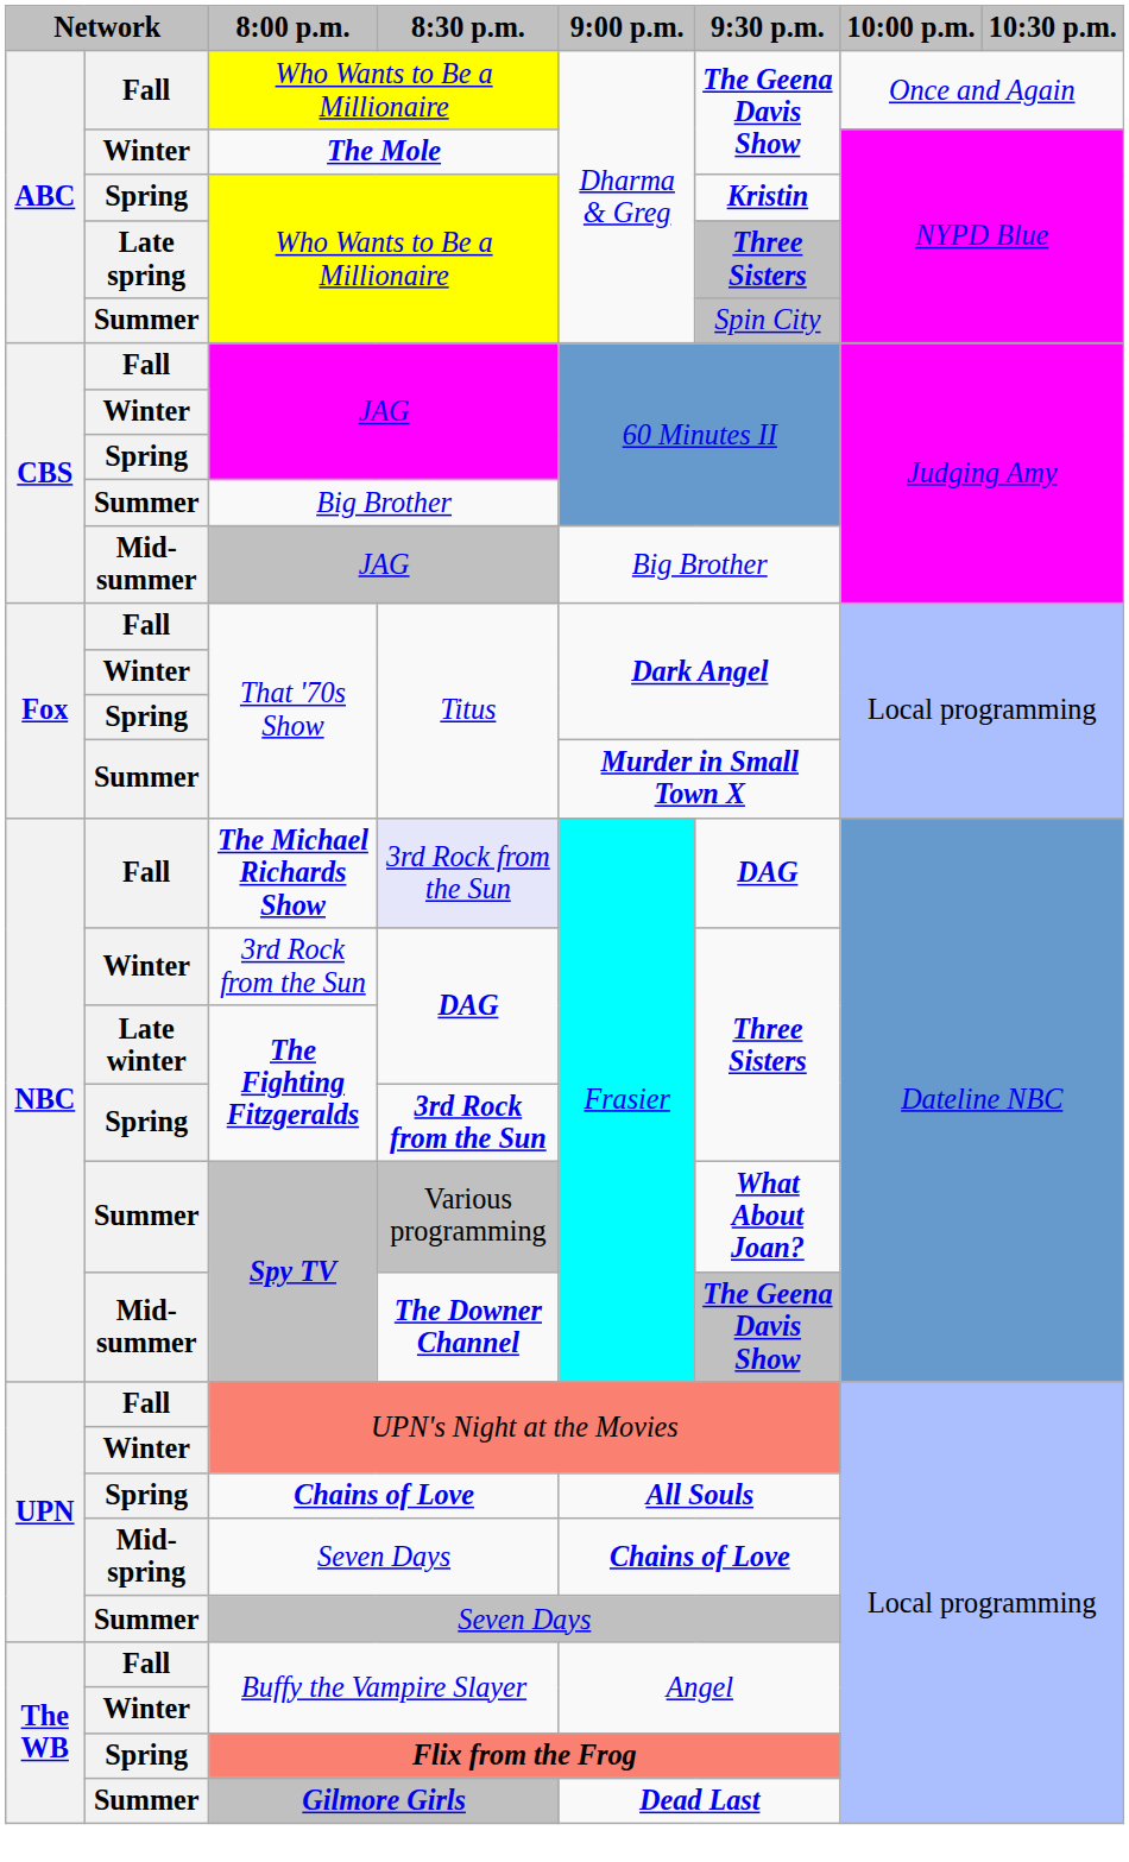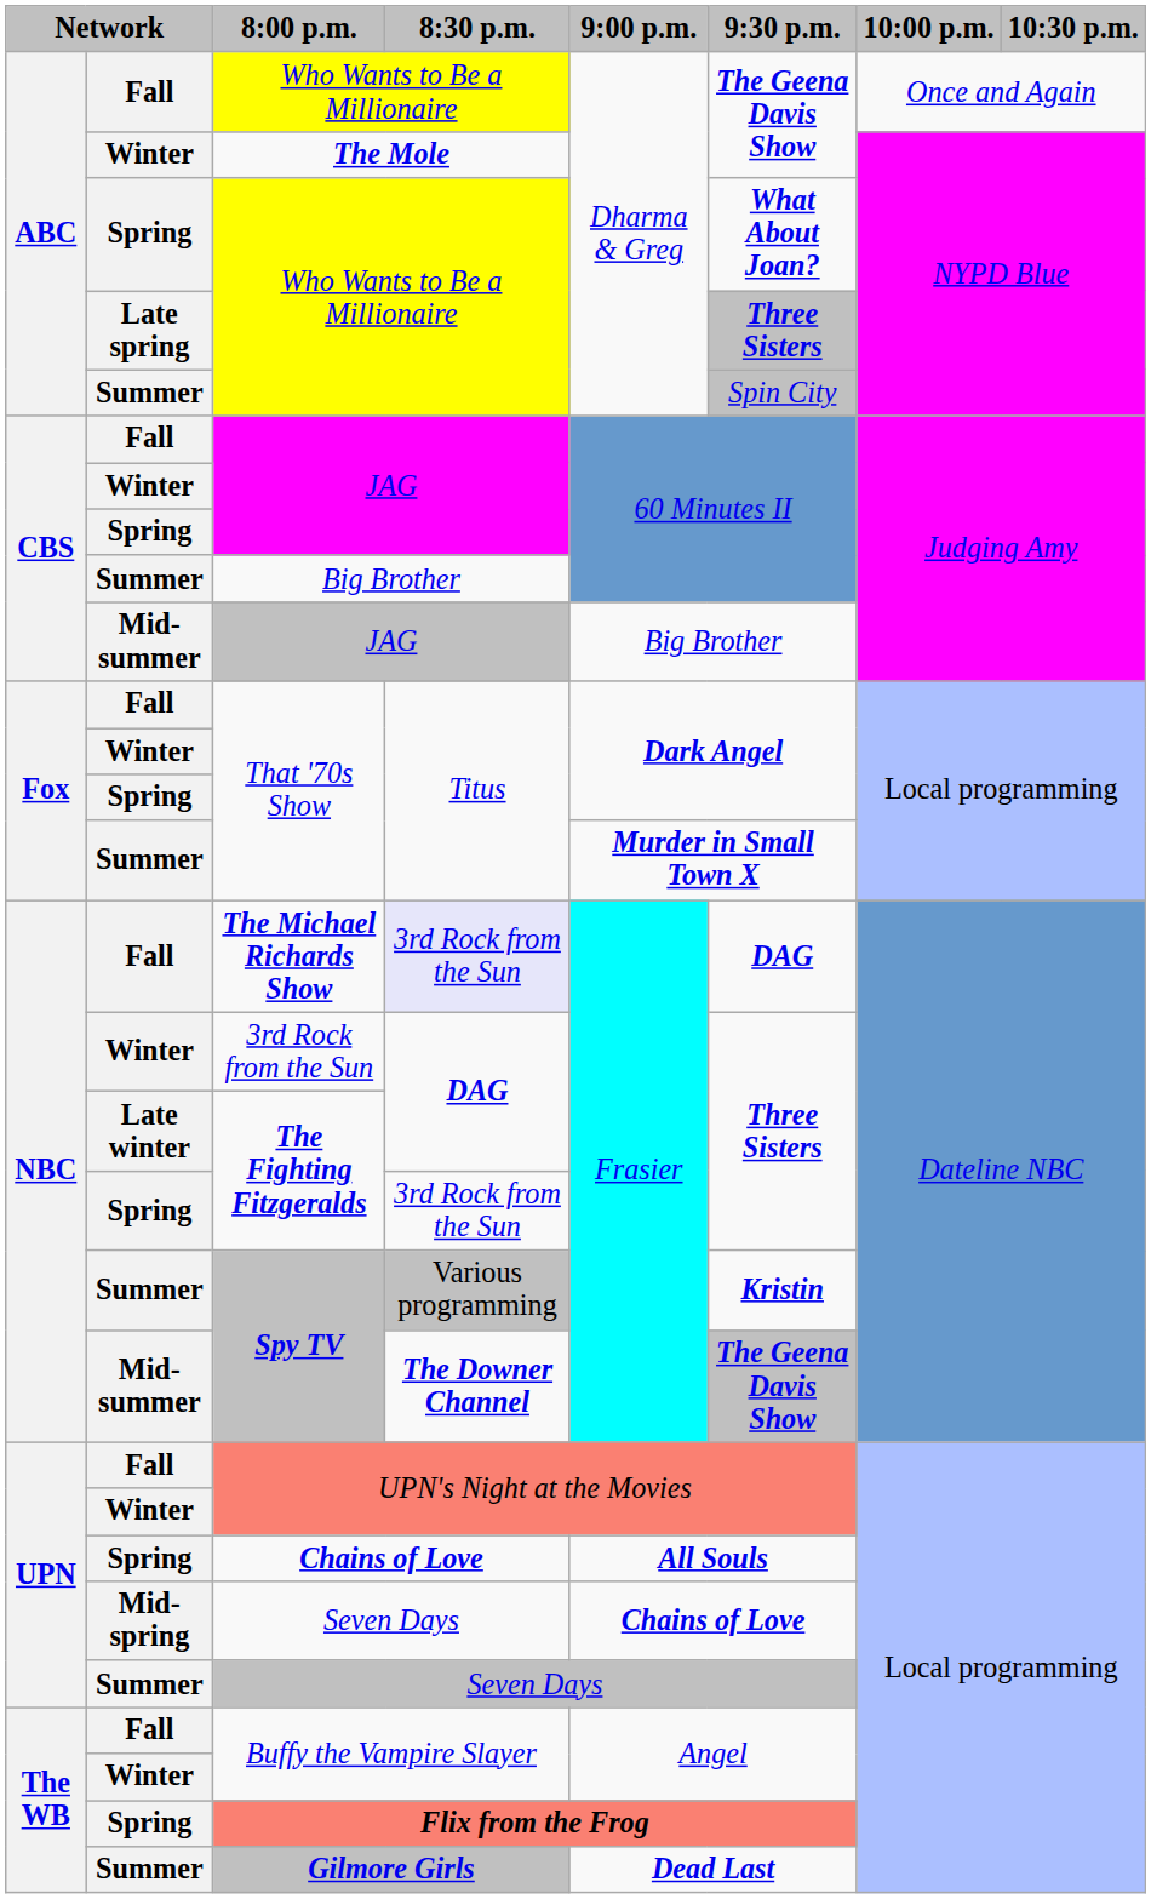 <table class="wikitable" style="width:100%;margin-right:0;text-align:center">
 <tr>
 <th colspan="2" style="background-color:#C0C0C0;text-align:center">Network</th>
 <th style="background-color:#C0C0C0;text-align:center">8:00 p.m.</th>
 <th style="background-color:#C0C0C0;text-align:center">8:30 p.m.</th>
 <th style="background-color:#C0C0C0;text-align:center">9:00 p.m.</th>
 <th style="background-color:#C0C0C0;text-align:center">9:30 p.m.</th>
 <th style="background-color:#C0C0C0;text-align:center">10:00 p.m.</th>
 <th style="background-color:#C0C0C0;text-align:center">10:30 p.m.</th>
 </tr>
 <tr>
 <th rowspan="5"><a href='#'>ABC</a></th>
 <th>Fall</th>
 <td style="background:yellow;" colspan="2"><em><a href='#'>Who Wants to Be a Millionaire</a></em> </td>
 <td rowspan="5"><em><a href='#'>Dharma & Greg</a></em></td>
 <td rowspan="2"><strong><em><a href='#'>The Geena Davis Show</a></em></strong></td>
 <td colspan="2"><em><a href='#'>Once and Again</a></em></td>
 </tr>
 <tr>
 <th>Winter</th>
 <td colspan="2"><strong><em><a href='#'>The Mole</a></em></strong></td>
 <td style="background:magenta;" rowspan="4" colspan="2"><em><a href='#'>NYPD Blue</a></em> </td>
 </tr>
 <tr>
 <th>Spring</th>
 <td style="background:yellow;" rowspan="3" colspan="2"><em><a href='#'>Who Wants to Be a Millionaire</a></em> </td>
-<td><strong><em><a href='#'>Kristin</a></em></strong></td>
+<td><strong><em><a href='#'>What About Joan?</a></em></strong></td>
 </tr>
 <tr>
 <th>Late spring</th>
 <td style="background:#C0C0C0;"><strong><em><a href='#'>Three Sisters</a></em></strong> </td>
 </tr>
 <tr>
 <th>Summer</th>
 <td style="background:#C0C0C0;"><em><a href='#'>Spin City</a></em> </td>
 </tr>
 <tr>
 <th rowspan="5"><a href='#'>CBS</a></th>
 <th>Fall</th>
 <td style="background:magenta;" colspan="2" rowspan="3"><em><a href='#'>JAG</a></em> </td>
 <td colspan="2" rowspan="4" style="background:#6699CC;"><em><a href='#'>60 Minutes II</a></em></td>
 <td style="background:magenta;" colspan="2" rowspan="5"><em><a href='#'>Judging Amy</a></em> </td>
 </tr>
 <tr>
 <th>Winter</th>
 </tr>
 <tr>
 <th>Spring</th>
 </tr>
 <tr>
 <th>Summer</th>
 <td colspan="2"><em><a href='#'>Big Brother</a></em></td>
 </tr>
 <tr>
 <th>Mid-summer</th>
 <td colspan="2" style="background:#C0C0C0;"><em><a href='#'>JAG</a></em> </td>
 <td colspan="2"><em><a href='#'>Big Brother</a></em></td>
 </tr>
 <tr>
 <th rowspan="4"><a href='#'>Fox</a></th>
 <th>Fall</th>
 <td rowspan="4"><em><a href='#'>That '70s Show</a></em></td>
 <td rowspan="4"><em><a href='#'>Titus</a></em></td>
 <td colspan="2" rowspan="3"><strong><em><a href='#'>Dark Angel</a></em></strong></td>
 <td colspan="2" rowspan="4" style="background:#abbfff;">Local programming</td>
 </tr>
 <tr>
 <th>Winter</th>
 </tr>
 <tr>
 <th>Spring</th>
 </tr>
 <tr>
 <th>Summer</th>
 <td colspan="2"><strong><em><a href='#'>Murder in Small Town X</a></em></strong></td>
 </tr>
 <tr>
 <th rowspan="6"><a href='#'>NBC</a></th>
 <th>Fall</th>
 <td><strong><em><a href='#'>The Michael Richards Show</a></em></strong></td>
 <td style="background: lavender;"><em><a href='#'>3rd Rock from the Sun</a></em></td>
 <td style="background:cyan;" rowspan="6"><em><a href='#'>Frasier</a></em> </td>
 <td><strong><em><a href='#'>DAG</a></em></strong></td>
 <td rowspan="6" colspan="2" style="background:#6699CC;"><em><a href='#'>Dateline NBC</a></em></td>
 </tr>
 <tr>
 <th>Winter</th>
 <td><em><a href='#'>3rd Rock from the Sun</a></em></td>
 <td rowspan="2"><strong><em><a href='#'>DAG</a></em></strong></td>
 <td rowspan="3"><strong><em><a href='#'>Three Sisters</a></em></strong></td>
 </tr>
 <tr>
 <th>Late winter</th>
 <td rowspan="2"><strong><em><a href='#'>The Fighting Fitzgeralds</a></em></strong></td>
 </tr>
 <tr>
 <th>Spring</th>
-<td><strong><em><a href='#'>3rd Rock from the Sun</a></em></strong></td>
+<td><em><a href='#'>3rd Rock from the Sun</a></em></td>
 </tr>
 <tr>
 <th>Summer</th>
 <td rowspan="2" style="background:#C0C0C0;"><strong><em><a href='#'>Spy TV</a></em></strong> </td>
 <td style="background:#C0C0C0;">Various programming</td>
-<td><strong><em><a href='#'>What About Joan?</a></em></strong></td>
+<td><strong><em><a href='#'>Kristin</a></em></strong></td>
 </tr>
 <tr>
 <th>Mid-summer</th>
 <td><strong><em><a href='#'>The Downer Channel</a></em></strong></td>
 <td style="background:#C0C0C0;"><strong><em><a href='#'>The Geena Davis Show</a></em></strong> </td>
 </tr>
 <tr>
 <th rowspan="5"><a href='#'>UPN</a></th>
 <th>Fall</th>
 <td style="background:#FA8072;" colspan="4" rowspan="2"><em>UPN's Night at the Movies</em></td>
 <td style="background:#abbfff;" rowspan="9" colspan="2">Local programming</td>
 </tr>
 <tr>
 <th>Winter</th>
 </tr>
 <tr>
 <th>Spring</th>
 <td colspan="2"><strong><em><a href='#'>Chains of Love</a></em></strong></td>
 <td colspan="2"><strong><em><a href='#'>All Souls</a></em></strong></td>
 </tr>
 <tr>
 <th>Mid-spring</th>
 <td colspan="2"><em><a href='#'>Seven Days</a></em></td>
 <td colspan="2"><strong><em><a href='#'>Chains of Love</a></em></strong></td>
 </tr>
 <tr>
 <th>Summer</th>
 <td colspan="4" style="background:#C0C0C0;"><em><a href='#'>Seven Days</a></em> </td>
 </tr>
 <tr>
 <th rowspan="4"><a href='#'>The WB</a></th>
 <th>Fall</th>
 <td colspan="2" rowspan="2"><em><a href='#'>Buffy the Vampire Slayer</a></em></td>
 <td colspan="2" rowspan="2"><em><a href='#'>Angel</a></em></td>
 </tr>
 <tr>
 <th>Winter</th>
 </tr>
 <tr>
 <th>Spring</th>
 <td style="background:#FA8072;" colspan="4"><strong><em>Flix from the Frog</em></strong></td>
 </tr>
 <tr>
 <th>Summer</th>
 <td colspan="2" style="background:#C0C0C0;"><strong><em><a href='#'>Gilmore Girls</a></em></strong> </td>
 <td colspan="2"><strong><em><a href='#'>Dead Last</a></em></strong></td>
 </tr>
 </table>
